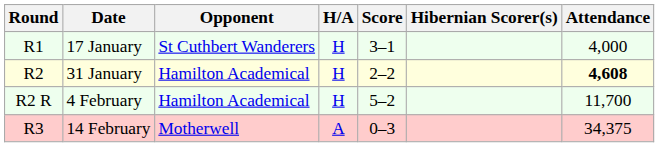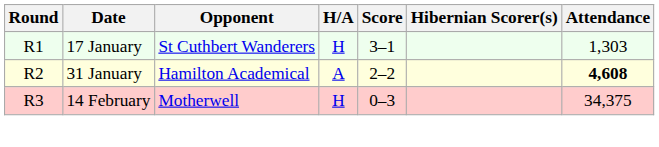 <table class="wikitable" style="text-align:center">
 <tr>
 <th>Round</th>
 <th>Date</th>
 <th>Opponent</th>
 <th>H/A</th>
 <th>Score</th>
 <th>Hibernian Scorer(s)</th>
 <th>Attendance</th>
 </tr>
 <tr bgcolor=#EEFFEE>
 <td>R1</td>
 <td align=left>17 January</td>
 <td align=left><a href='#'>St Cuthbert Wanderers</a></td>
 <td><a href='#'>H</a></td>
 <td>3–1</td>
 <td align=left></td>
-<td>4,000</td>
+<td>1,303</td>
 </tr>
 <tr bgcolor=#FFFFDD>
 <td>R2</td>
 <td align=left>31 January</td>
 <td align=left><a href='#'>Hamilton Academical</a></td>
-<td><a href='#'>H</a></td>
+<td><a href='#'>A</a></td>
 <td>2–2</td>
 <td align=left></td>
 <td><strong>4,608</strong></td>
-</tr>
-<tr bgcolor=#EEFFEE>
-<td>R2 R</td>
-<td align=left>4 February</td>
-<td align=left><a href='#'>Hamilton Academical</a></td>
-<td><a href='#'>H</a></td>
-<td>5–2</td>
-<td align=left></td>
-<td>11,700</td>
 </tr>
 <tr bgcolor=#FFCCCC>
 <td>R3</td>
 <td align=left>14 February</td>
 <td align=left><a href='#'>Motherwell</a></td>
-<td><a href='#'>A</a></td>
+<td><a href='#'>H</a></td>
 <td>0–3</td>
 <td align=left></td>
 <td>34,375</td>
 </tr>
 </table>
